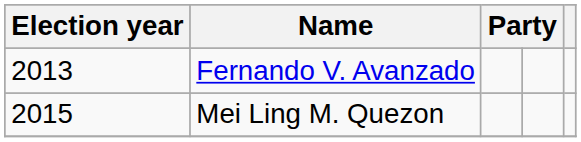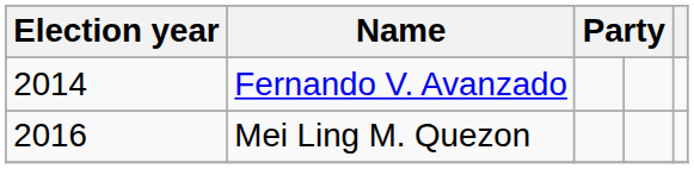 <table class="wikitable">
 <tr>
 <th>Election year</th>
 <th>Name</th>
 <th colspan="2">Party</th>
 <th></th>
 </tr>
 <tr>
-<td>2013</td>
+<td>2014</td>
 <td><a href='#'>Fernando V. Avanzado</a></td>
 <td></td>
 <td></td>
 </tr>
 <tr>
-<td>2015</td>
+<td>2016</td>
 <td>Mei Ling M. Quezon</td>
 <td></td>
 <td></td>
 <td></td>
 </tr>
 <tr>
 </tr>
 </table>
